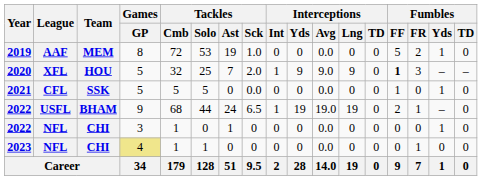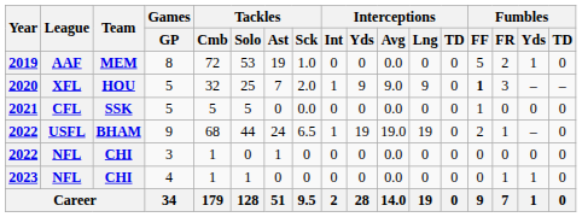 <table class="wikitable sortable" style="text-align:center;">
 <tr>
 <th rowspan="2">Year</th>
 <th rowspan="2">League</th>
 <th rowspan="2">Team</th>
 <th colspan="1">Games</th>
 <th colspan="4">Tackles</th>
 <th colspan="5">Interceptions</th>
 <th colspan="4">Fumbles</th>
 </tr>
 <tr>
 <th>GP</th>
 <th>Cmb</th>
 <th>Solo</th>
 <th>Ast</th>
 <th>Sck</th>
 <th>Int</th>
 <th>Yds</th>
 <th>Avg</th>
 <th>Lng</th>
 <th>TD</th>
 <th>FF</th>
 <th>FR</th>
 <th>Yds</th>
 <th>TD</th>
 </tr>
 <tr>
 <th><a href='#'>2019</a></th>
 <th><a href='#'>AAF</a></th>
 <th><a href='#'>MEM</a></th>
 <td>8</td>
 <td>72</td>
 <td>53</td>
 <td>19</td>
 <td>1.0</td>
 <td>0</td>
 <td>0</td>
 <td>0.0</td>
 <td>0</td>
 <td>0</td>
 <td>5</td>
 <td>2</td>
 <td>1</td>
 <td>0</td>
 </tr>
 <tr>
 <th><a href='#'>2020</a></th>
 <th><a href='#'>XFL</a></th>
 <th><a href='#'>HOU</a></th>
 <td>5</td>
 <td>32</td>
 <td>25</td>
 <td>7</td>
 <td>2.0</td>
 <td>1</td>
 <td>9</td>
 <td>9.0</td>
 <td>9</td>
 <td>0</td>
 <td><strong>1</strong></td>
 <td>3</td>
 <td>–</td>
 <td>–</td>
 </tr>
 <tr>
 <th><a href='#'>2021</a></th>
 <th><a href='#'>CFL</a></th>
 <th><a href='#'>SSK</a></th>
 <td>5</td>
 <td>5</td>
 <td>5</td>
 <td>0</td>
 <td>0.0</td>
 <td>0</td>
 <td>0</td>
 <td>0.0</td>
 <td>0</td>
 <td>0</td>
 <td>1</td>
 <td>0</td>
-<td>1</td>
+<td>0</td>
 <td>0</td>
 </tr>
 <tr>
 <th><a href='#'>2022</a></th>
 <th><a href='#'>USFL</a></th>
 <th><a href='#'>BHAM</a></th>
 <td>9</td>
 <td>68</td>
 <td>44</td>
 <td>24</td>
 <td>6.5</td>
 <td>1</td>
 <td>19</td>
 <td>19.0</td>
 <td>19</td>
 <td>0</td>
 <td>2</td>
 <td>1</td>
 <td>–</td>
 <td>0</td>
 </tr>
 <tr>
 <th><a href='#'>2022</a></th>
 <th><a href='#'>NFL</a></th>
 <th><a href='#'>CHI</a></th>
 <td>3</td>
 <td>1</td>
 <td>0</td>
 <td>1</td>
 <td>0</td>
 <td>0</td>
 <td>0</td>
 <td>0.0</td>
 <td>0</td>
 <td>0</td>
 <td>0</td>
 <td>0</td>
-<td>1</td>
+<td>0</td>
 <td>0</td>
 </tr>
 <tr>
 <th><a href='#'>2023</a></th>
 <th><a href='#'>NFL</a></th>
 <th><a href='#'>CHI</a></th>
-<td style="background: khaki;">4</td>
+<td>4</td>
 <td>1</td>
 <td>1</td>
 <td>0</td>
 <td>0</td>
 <td>0</td>
 <td>0</td>
 <td>0.0</td>
 <td>0</td>
 <td>0</td>
 <td>0</td>
 <td>1</td>
-<td>0</td>
+<td>1</td>
 <td>0</td>
 </tr>
 <tr>
 <th colspan="3">Career</th>
 <th>34</th>
 <th>179</th>
 <th>128</th>
 <th>51</th>
 <th>9.5</th>
 <th>2</th>
 <th>28</th>
 <th>14.0</th>
 <th>19</th>
 <th>0</th>
 <th>9</th>
 <th>7</th>
 <th>1</th>
 <th>0</th>
 </tr>
 </table>
